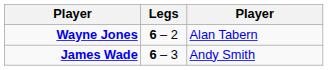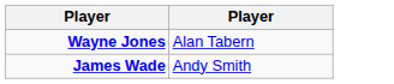 <table class=wikitable style="text-align:center">
 <tr>
 <th width=163>Player</th>
-<th width=50>Legs</th>
 <th width=163>Player</th>
 </tr>
 <tr align=left>
 <td align=right><strong><a href='#'>Wayne Jones</a></strong> </td>
-<td align=center><strong>6</strong> – 2</td>
 <td> <a href='#'>Alan Tabern</a></td>
 </tr>
 <tr align=left>
 <td align=right><strong><a href='#'>James Wade</a></strong> </td>
-<td align=center><strong>6</strong> – 3</td>
 <td> <a href='#'>Andy Smith</a></td>
 </tr>
 </table>
